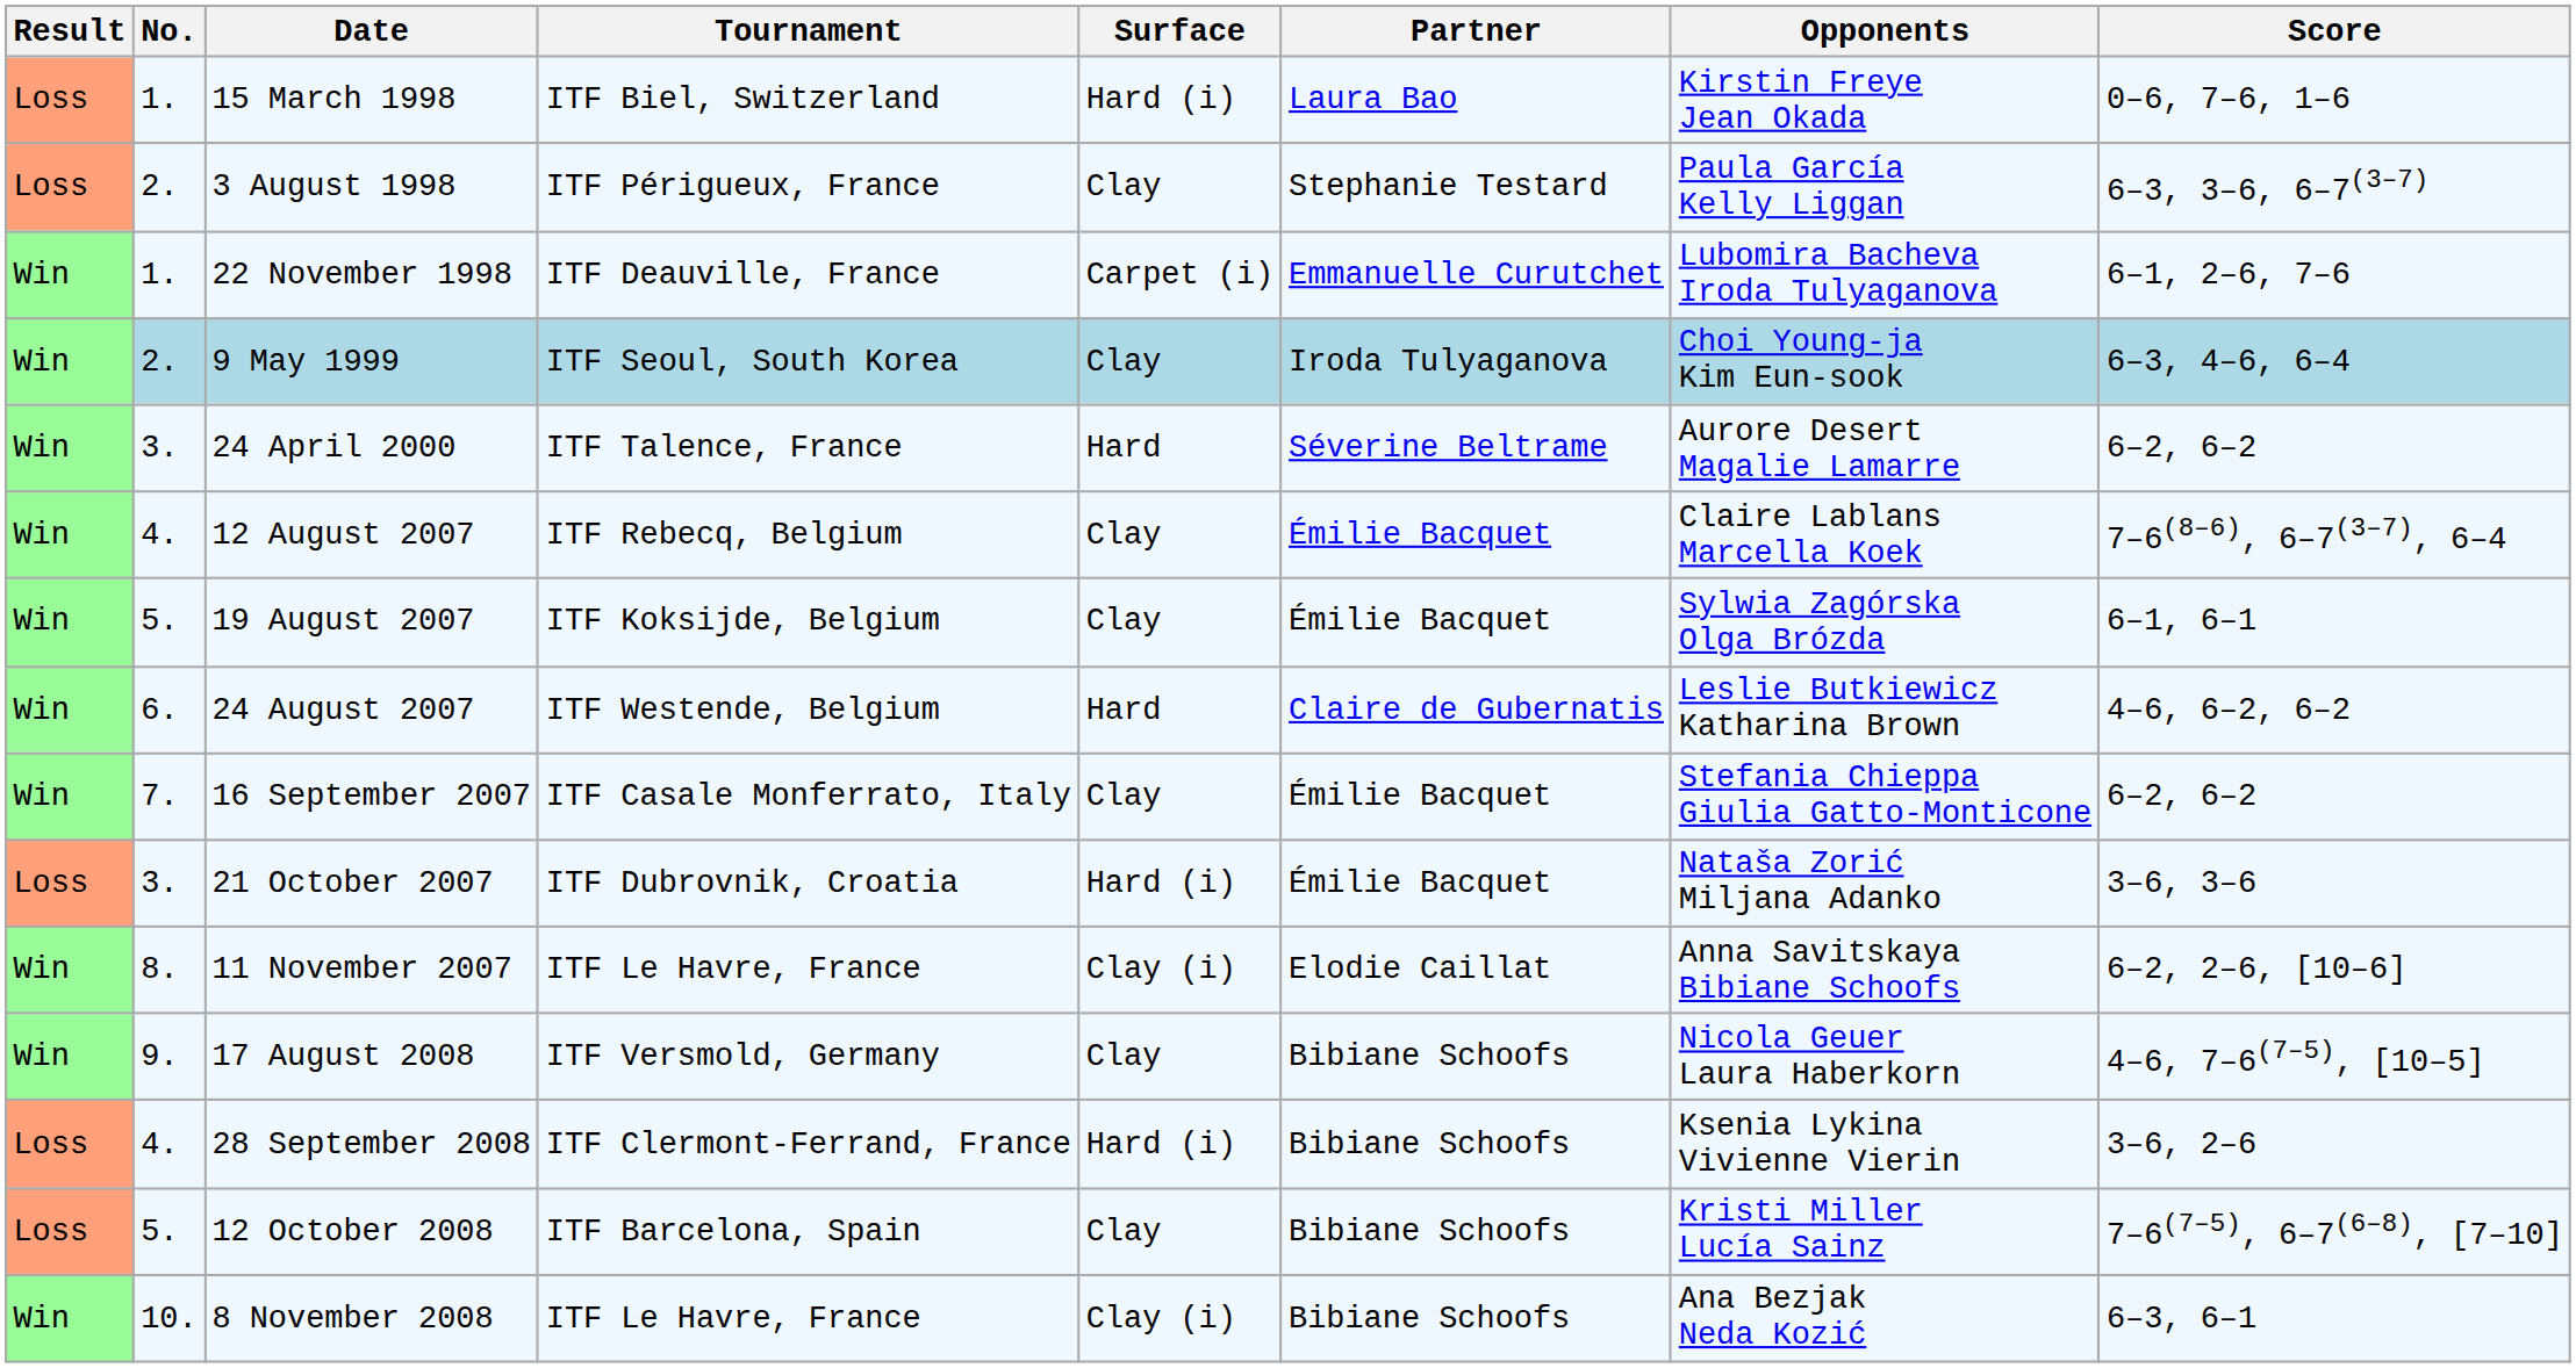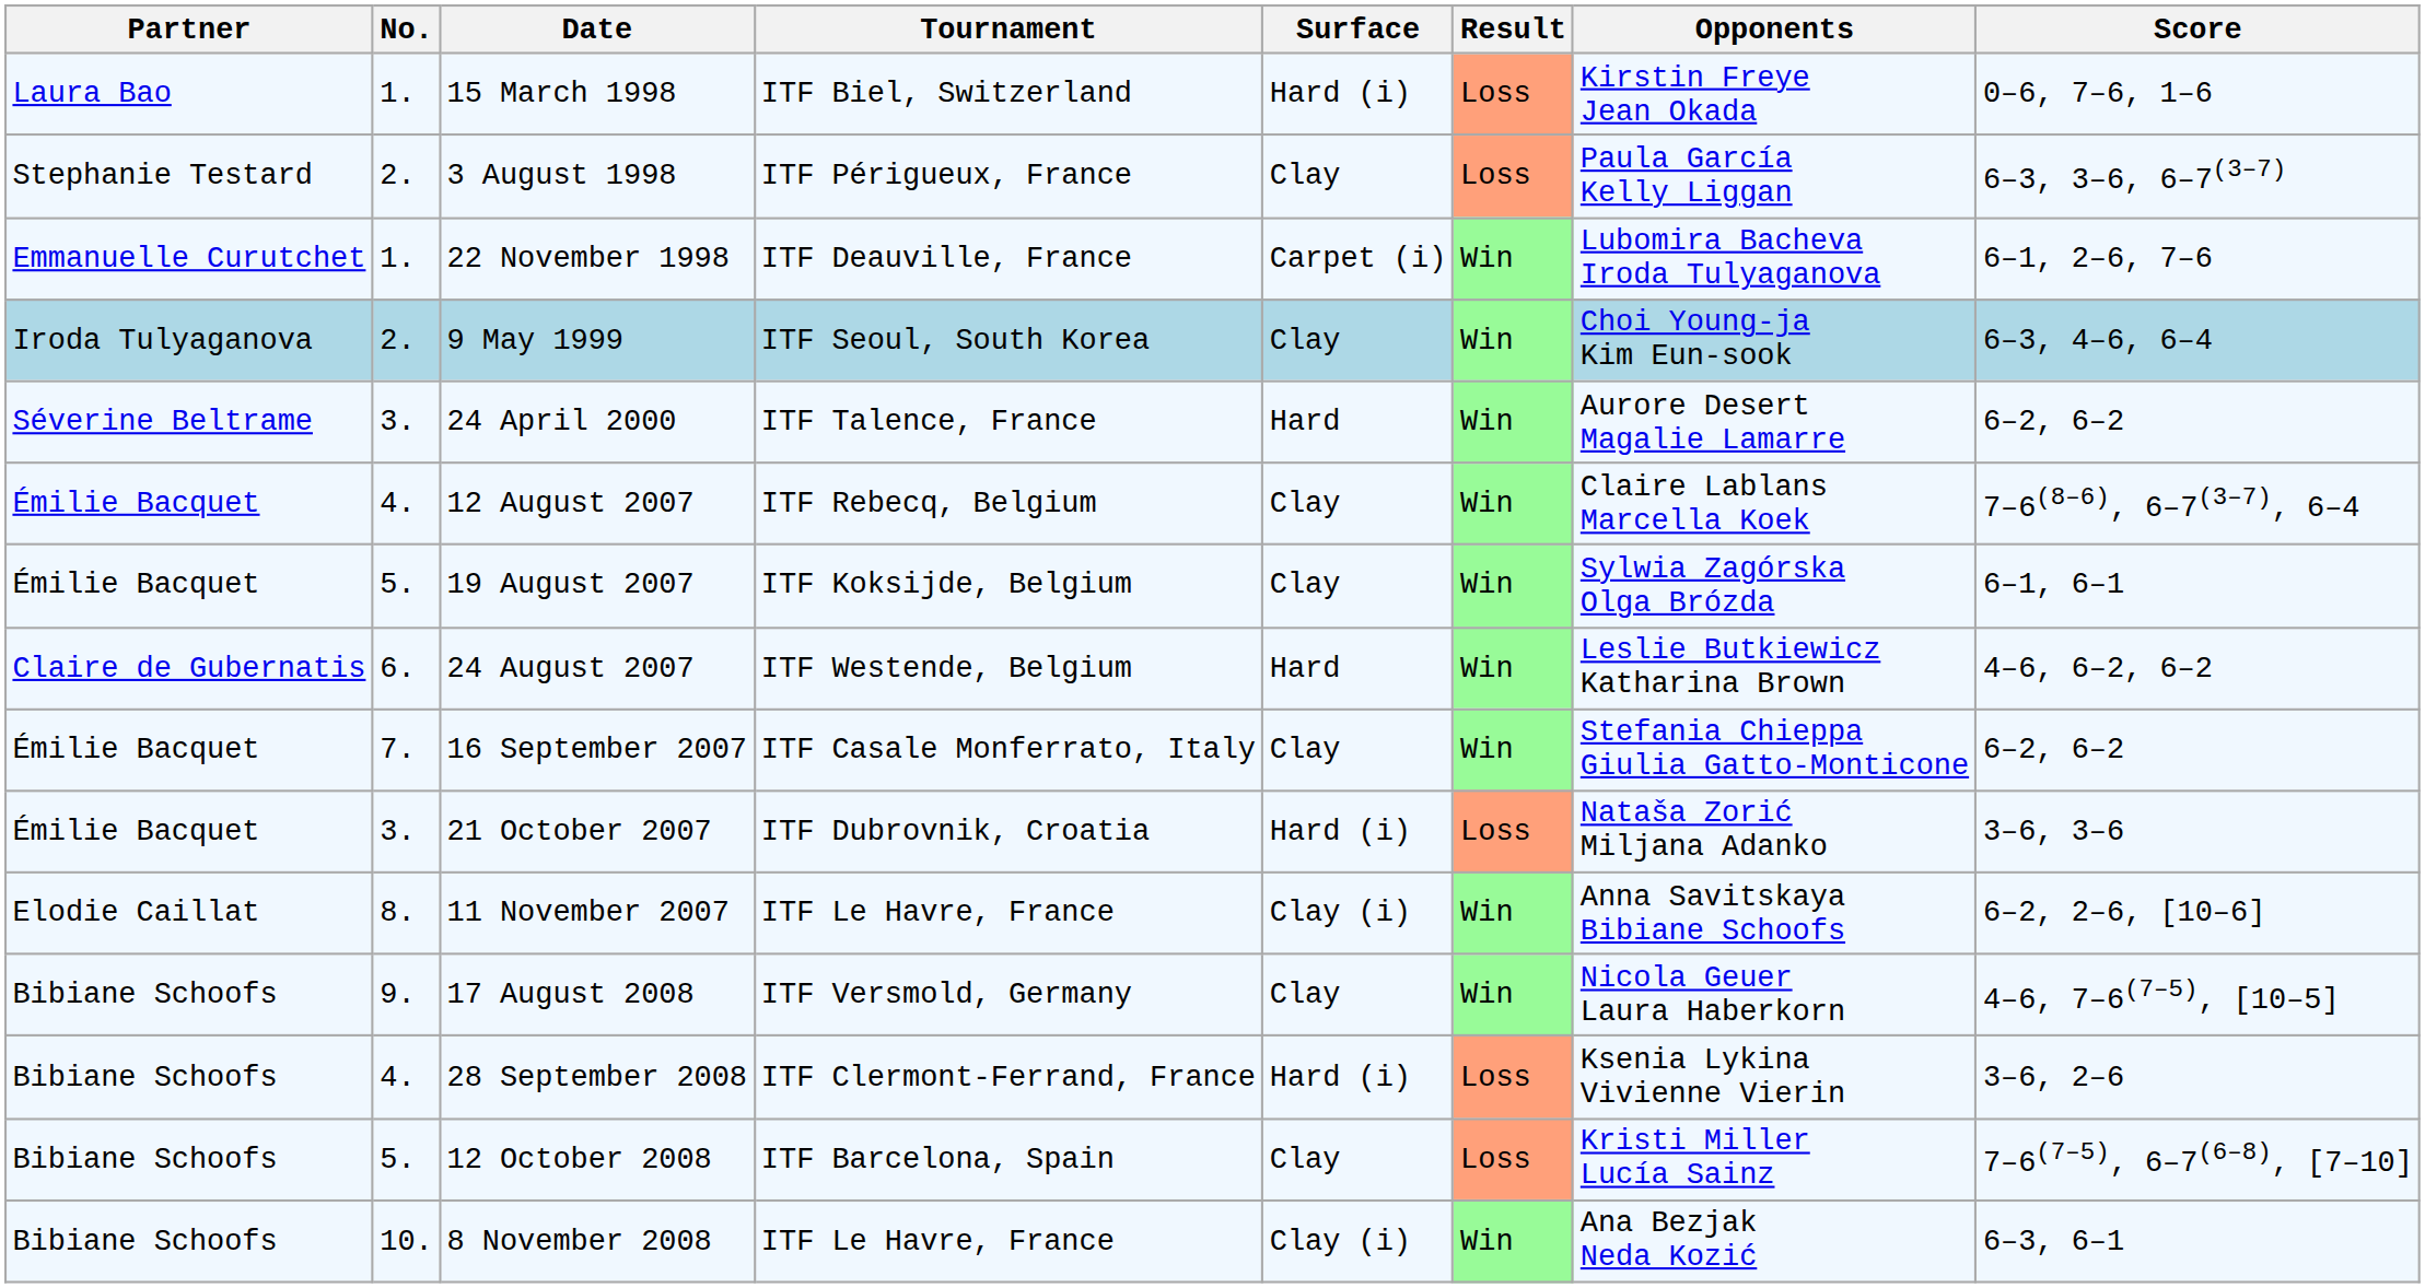 <table class="sortable wikitable">
 <tr>
-<th>Result</th>
+<th>Partner</th>
 <th>No.</th>
 <th>Date</th>
 <th>Tournament</th>
 <th>Surface</th>
-<th>Partner</th>
+<th>Result</th>
 <th>Opponents</th>
 <th class="unsortable">Score</th>
 </tr>
 <tr style="background:#f0f8ff;">
-<td style="background:#ffa07a;">Loss</td>
+<td> <a href='#'>Laura Bao</a></td>
 <td>1.</td>
 <td>15 March 1998</td>
 <td>ITF Biel, Switzerland</td>
 <td>Hard (i)</td>
-<td> <a href='#'>Laura Bao</a></td>
+<td style="background:#ffa07a;">Loss</td>
 <td> <a href='#'>Kirstin Freye</a> <br>  <a href='#'>Jean Okada</a></td>
 <td>0–6, 7–6, 1–6</td>
 </tr>
 <tr style="background:#f0f8ff;">
-<td style="background:#ffa07a;">Loss</td>
+<td> Stephanie Testard</td>
 <td>2.</td>
 <td>3 August 1998</td>
 <td>ITF Périgueux, France</td>
 <td>Clay</td>
-<td> Stephanie Testard</td>
+<td style="background:#ffa07a;">Loss</td>
 <td> <a href='#'>Paula García</a> <br>  <a href='#'>Kelly Liggan</a></td>
 <td>6–3, 3–6, 6–7<sup>(3–7)</sup></td>
 </tr>
 <tr style="background:#f0f8ff;">
-<td style="background:#98fb98;">Win</td>
+<td> <a href='#'>Emmanuelle Curutchet</a></td>
 <td>1.</td>
 <td>22 November 1998</td>
 <td>ITF Deauville, France</td>
 <td>Carpet (i)</td>
-<td> <a href='#'>Emmanuelle Curutchet</a></td>
+<td style="background:#98fb98;">Win</td>
 <td> <a href='#'>Lubomira Bacheva</a> <br>  <a href='#'>Iroda Tulyaganova</a></td>
 <td>6–1, 2–6, 7–6</td>
 </tr>
 <tr style="background:lightblue;">
-<td style="background:#98fb98;">Win</td>
+<td> Iroda Tulyaganova</td>
 <td>2.</td>
 <td>9 May 1999</td>
 <td>ITF Seoul, South Korea</td>
 <td>Clay</td>
-<td> Iroda Tulyaganova</td>
+<td style="background:#98fb98;">Win</td>
 <td> <a href='#'>Choi Young-ja</a> <br>  Kim Eun-sook</td>
 <td>6–3, 4–6, 6–4</td>
 </tr>
 <tr style="background:#f0f8ff;">
-<td style="background:#98fb98;">Win</td>
+<td> <a href='#'>Séverine Beltrame</a></td>
 <td>3.</td>
 <td>24 April 2000</td>
 <td>ITF Talence, France</td>
 <td>Hard</td>
-<td> <a href='#'>Séverine Beltrame</a></td>
+<td style="background:#98fb98;">Win</td>
 <td> Aurore Desert <br>  <a href='#'>Magalie Lamarre</a></td>
 <td>6–2, 6–2</td>
 </tr>
 <tr style="background:#f0f8ff;">
-<td style="background:#98fb98;">Win</td>
+<td> <a href='#'>Émilie Bacquet</a></td>
 <td>4.</td>
 <td>12 August 2007</td>
 <td>ITF Rebecq, Belgium</td>
 <td>Clay</td>
-<td> <a href='#'>Émilie Bacquet</a></td>
+<td style="background:#98fb98;">Win</td>
 <td> Claire Lablans <br>  <a href='#'>Marcella Koek</a></td>
 <td>7–6<sup>(8–6)</sup>, 6–7<sup>(3–7)</sup>, 6–4</td>
 </tr>
 <tr style="background:#f0f8ff;">
-<td style="background:#98fb98;">Win</td>
+<td> Émilie Bacquet</td>
 <td>5.</td>
 <td>19 August 2007</td>
 <td>ITF Koksijde, Belgium</td>
 <td>Clay</td>
-<td> Émilie Bacquet</td>
+<td style="background:#98fb98;">Win</td>
 <td> <a href='#'>Sylwia Zagórska</a> <br>  <a href='#'>Olga Brózda</a></td>
 <td>6–1, 6–1</td>
 </tr>
 <tr style="background:#f0f8ff;">
-<td style="background:#98fb98;">Win</td>
+<td> <a href='#'>Claire de Gubernatis</a></td>
 <td>6.</td>
 <td>24 August 2007</td>
 <td>ITF Westende, Belgium</td>
 <td>Hard</td>
-<td> <a href='#'>Claire de Gubernatis</a></td>
+<td style="background:#98fb98;">Win</td>
 <td> <a href='#'>Leslie Butkiewicz</a> <br>  Katharina Brown</td>
 <td>4–6, 6–2, 6–2</td>
 </tr>
 <tr style="background:#f0f8ff;">
-<td style="background:#98fb98;">Win</td>
+<td> Émilie Bacquet</td>
 <td>7.</td>
 <td>16 September 2007</td>
 <td>ITF Casale Monferrato, Italy</td>
 <td>Clay</td>
-<td> Émilie Bacquet</td>
+<td style="background:#98fb98;">Win</td>
 <td> <a href='#'>Stefania Chieppa</a> <br>  <a href='#'>Giulia Gatto-Monticone</a></td>
 <td>6–2, 6–2</td>
 </tr>
 <tr style="background:#f0f8ff;">
-<td style="background:#ffa07a;">Loss</td>
+<td> Émilie Bacquet</td>
 <td>3.</td>
 <td>21 October 2007</td>
 <td>ITF Dubrovnik, Croatia</td>
 <td>Hard (i)</td>
-<td> Émilie Bacquet</td>
+<td style="background:#ffa07a;">Loss</td>
 <td> <a href='#'>Nataša Zorić</a> <br>  Miljana Adanko</td>
 <td>3–6, 3–6</td>
 </tr>
 <tr style="background:#f0f8ff;">
-<td style="background:#98fb98;">Win</td>
+<td> Elodie Caillat</td>
 <td>8.</td>
 <td>11 November 2007</td>
 <td>ITF Le Havre, France</td>
 <td>Clay (i)</td>
-<td> Elodie Caillat</td>
+<td style="background:#98fb98;">Win</td>
 <td> Anna Savitskaya <br>  <a href='#'>Bibiane Schoofs</a></td>
 <td>6–2, 2–6, [10–6]</td>
 </tr>
 <tr style="background:#f0f8ff;">
-<td style="background:#98fb98;">Win</td>
+<td> Bibiane Schoofs</td>
 <td>9.</td>
 <td>17 August 2008</td>
 <td>ITF Versmold, Germany</td>
 <td>Clay</td>
-<td> Bibiane Schoofs</td>
+<td style="background:#98fb98;">Win</td>
 <td> <a href='#'>Nicola Geuer</a> <br>  Laura Haberkorn</td>
 <td>4–6, 7–6<sup>(7–5)</sup>, [10–5]</td>
 </tr>
 <tr style="background:#f0f8ff;">
-<td style="background:#ffa07a;">Loss</td>
+<td> Bibiane Schoofs</td>
 <td>4.</td>
 <td>28 September 2008</td>
 <td>ITF Clermont-Ferrand, France</td>
 <td>Hard (i)</td>
-<td> Bibiane Schoofs</td>
+<td style="background:#ffa07a;">Loss</td>
 <td> Ksenia Lykina <br>  Vivienne Vierin</td>
 <td>3–6, 2–6</td>
 </tr>
 <tr style="background:#f0f8ff;">
-<td style="background:#ffa07a;">Loss</td>
+<td> Bibiane Schoofs</td>
 <td>5.</td>
 <td>12 October 2008</td>
 <td>ITF Barcelona, Spain</td>
 <td>Clay</td>
-<td> Bibiane Schoofs</td>
+<td style="background:#ffa07a;">Loss</td>
 <td> <a href='#'>Kristi Miller</a> <br>  <a href='#'>Lucía Sainz</a></td>
 <td>7–6<sup>(7–5)</sup>, 6–7<sup>(6–8)</sup>, [7–10]</td>
 </tr>
 <tr style="background:#f0f8ff;">
-<td style="background:#98fb98;">Win</td>
+<td> Bibiane Schoofs</td>
 <td>10.</td>
 <td>8 November 2008</td>
 <td>ITF Le Havre, France</td>
 <td>Clay (i)</td>
-<td> Bibiane Schoofs</td>
+<td style="background:#98fb98;">Win</td>
 <td> Ana Bezjak <br>  <a href='#'>Neda Kozić</a></td>
 <td>6–3, 6–1</td>
 </tr>
 </table>
